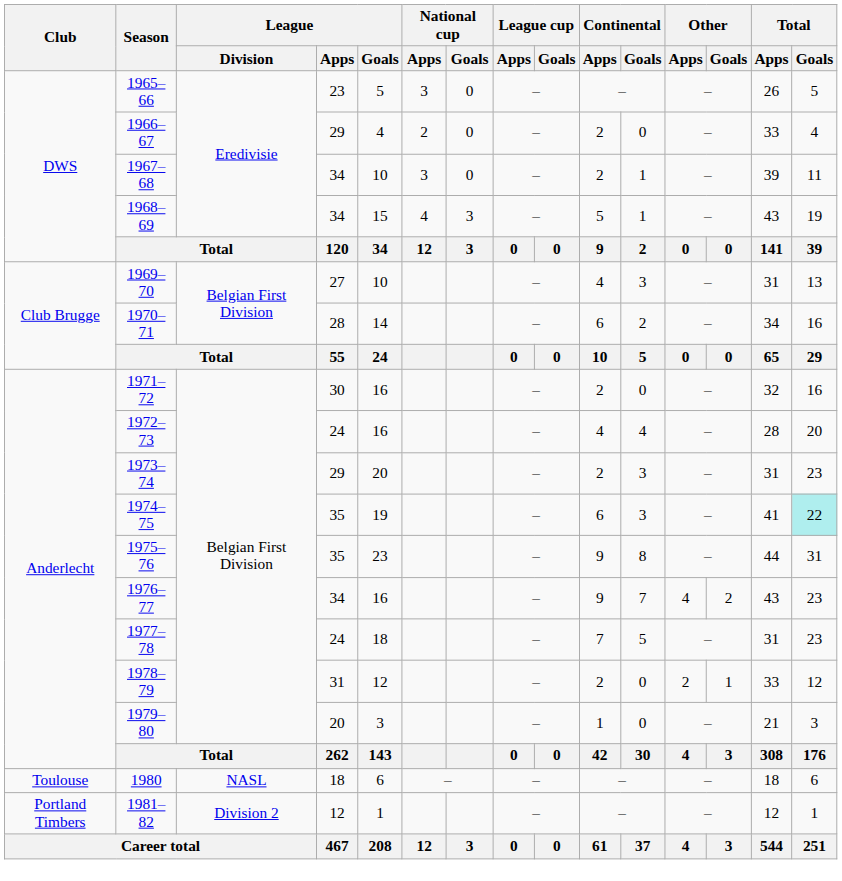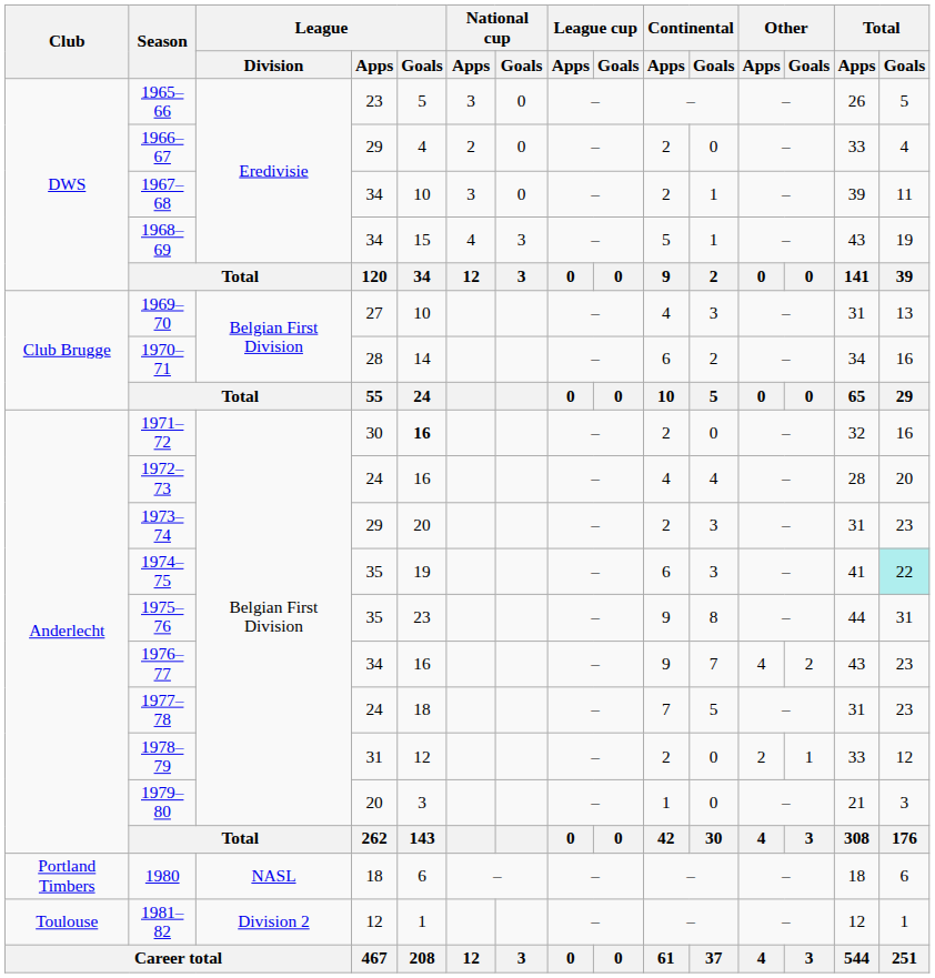 <table class="wikitable" style="text-align:center">
 <tr>
 <th rowspan="2">Club</th>
 <th rowspan="2">Season</th>
 <th colspan="3">League</th>
 <th colspan="2">National cup</th>
 <th colspan="2">League cup</th>
 <th colspan="2">Continental</th>
 <th colspan="2">Other</th>
 <th colspan="2">Total</th>
 </tr>
 <tr>
 <th>Division</th>
 <th>Apps</th>
 <th>Goals</th>
 <th>Apps</th>
 <th>Goals</th>
 <th>Apps</th>
 <th>Goals</th>
 <th>Apps</th>
 <th>Goals</th>
 <th>Apps</th>
 <th>Goals</th>
 <th>Apps</th>
 <th>Goals</th>
 </tr>
 <tr>
 <td rowspan="5"><a href='#'>DWS</a></td>
 <td><a href='#'>1965–66</a></td>
 <td rowspan="4"><a href='#'>Eredivisie</a></td>
 <td>23</td>
 <td>5</td>
 <td>3</td>
 <td>0</td>
 <td colspan="2">–</td>
 <td colspan="2">–</td>
 <td colspan="2">–</td>
 <td>26</td>
 <td>5</td>
 </tr>
 <tr>
 <td><a href='#'>1966–67</a></td>
 <td>29</td>
 <td>4</td>
 <td>2</td>
 <td>0</td>
 <td colspan="2">–</td>
 <td>2</td>
 <td>0</td>
 <td colspan="2">–</td>
 <td>33</td>
 <td>4</td>
 </tr>
 <tr>
 <td><a href='#'>1967–68</a></td>
 <td>34</td>
 <td>10</td>
 <td>3</td>
 <td>0</td>
 <td colspan="2">–</td>
 <td>2</td>
 <td>1</td>
 <td colspan="2">–</td>
 <td>39</td>
 <td>11</td>
 </tr>
 <tr>
 <td><a href='#'>1968–69</a></td>
 <td>34</td>
 <td>15</td>
 <td>4</td>
 <td>3</td>
 <td colspan="2">–</td>
 <td>5</td>
 <td>1</td>
 <td colspan="2">–</td>
 <td>43</td>
 <td>19</td>
 </tr>
 <tr>
 <th colspan="2">Total</th>
 <th>120</th>
 <th>34</th>
 <th>12</th>
 <th>3</th>
 <th>0</th>
 <th>0</th>
 <th>9</th>
 <th>2</th>
 <th>0</th>
 <th>0</th>
 <th>141</th>
 <th>39</th>
 </tr>
 <tr>
 <td rowspan="3"><a href='#'>Club Brugge</a></td>
 <td><a href='#'>1969–70</a></td>
 <td rowspan="2"><a href='#'>Belgian First Division</a></td>
 <td>27</td>
 <td>10</td>
 <td></td>
 <td></td>
 <td colspan="2">–</td>
 <td>4</td>
 <td>3</td>
 <td colspan="2">–</td>
 <td>31</td>
 <td>13</td>
 </tr>
 <tr>
 <td><a href='#'>1970–71</a></td>
 <td>28</td>
 <td>14</td>
 <td></td>
 <td></td>
 <td colspan="2">–</td>
 <td>6</td>
 <td>2</td>
 <td colspan="2">–</td>
 <td>34</td>
 <td>16</td>
 </tr>
 <tr>
 <th colspan="2">Total</th>
 <th>55</th>
 <th>24</th>
 <th></th>
 <th></th>
 <th>0</th>
 <th>0</th>
 <th>10</th>
 <th>5</th>
 <th>0</th>
 <th>0</th>
 <th>65</th>
 <th>29</th>
 </tr>
 <tr>
 <td rowspan="10"><a href='#'>Anderlecht</a></td>
 <td><a href='#'>1971–72</a></td>
 <td rowspan="9">Belgian First Division</td>
 <td>30</td>
-<td>16</td>
+<td><strong>16</strong></td>
 <td></td>
 <td></td>
 <td colspan="2">–</td>
 <td>2</td>
 <td>0</td>
 <td colspan="2">–</td>
 <td>32</td>
 <td>16</td>
 </tr>
 <tr>
 <td><a href='#'>1972–73</a></td>
 <td>24</td>
 <td>16</td>
 <td></td>
 <td></td>
 <td colspan="2">–</td>
 <td>4</td>
 <td>4</td>
 <td colspan="2">–</td>
 <td>28</td>
 <td>20</td>
 </tr>
 <tr>
 <td><a href='#'>1973–74</a></td>
 <td>29</td>
 <td>20</td>
 <td></td>
 <td></td>
 <td colspan="2">–</td>
 <td>2</td>
 <td>3</td>
 <td colspan="2">–</td>
 <td>31</td>
 <td>23</td>
 </tr>
 <tr>
 <td><a href='#'>1974–75</a></td>
 <td>35</td>
 <td>19</td>
 <td></td>
 <td></td>
 <td colspan="2">–</td>
 <td>6</td>
 <td>3</td>
 <td colspan="2">–</td>
 <td>41</td>
 <td style="background: paleturquoise;">22</td>
 </tr>
 <tr>
 <td><a href='#'>1975–76</a></td>
 <td>35</td>
 <td>23</td>
 <td></td>
 <td></td>
 <td colspan="2">–</td>
 <td>9</td>
 <td>8</td>
 <td colspan="2">–</td>
 <td>44</td>
 <td>31</td>
 </tr>
 <tr>
 <td><a href='#'>1976–77</a></td>
 <td>34</td>
 <td>16</td>
 <td></td>
 <td></td>
 <td colspan="2">–</td>
 <td>9</td>
 <td>7</td>
 <td>4</td>
 <td>2</td>
 <td>43</td>
 <td>23</td>
 </tr>
 <tr>
 <td><a href='#'>1977–78</a></td>
 <td>24</td>
 <td>18</td>
 <td></td>
 <td></td>
 <td colspan="2">–</td>
 <td>7</td>
 <td>5</td>
 <td colspan="2">–</td>
 <td>31</td>
 <td>23</td>
 </tr>
 <tr>
 <td><a href='#'>1978–79</a></td>
 <td>31</td>
 <td>12</td>
 <td></td>
 <td></td>
 <td colspan="2">–</td>
 <td>2</td>
 <td>0</td>
 <td>2</td>
 <td>1</td>
 <td>33</td>
 <td>12</td>
 </tr>
 <tr>
 <td><a href='#'>1979–80</a></td>
 <td>20</td>
 <td>3</td>
 <td></td>
 <td></td>
 <td colspan="2">–</td>
 <td>1</td>
 <td>0</td>
 <td colspan="2">–</td>
 <td>21</td>
 <td>3</td>
 </tr>
 <tr>
 <th colspan="2">Total</th>
 <th>262</th>
 <th>143</th>
 <th></th>
 <th></th>
 <th>0</th>
 <th>0</th>
 <th>42</th>
 <th>30</th>
 <th>4</th>
 <th>3</th>
 <th>308</th>
 <th>176</th>
 </tr>
 <tr>
-<td><a href='#'>Toulouse</a></td>
+<td><a href='#'>Portland Timbers</a></td>
 <td><a href='#'>1980</a></td>
 <td><a href='#'>NASL</a></td>
 <td>18</td>
 <td>6</td>
 <td colspan="2">–</td>
 <td colspan="2">–</td>
 <td colspan="2">–</td>
 <td colspan="2">–</td>
 <td>18</td>
 <td>6</td>
 </tr>
 <tr>
-<td><a href='#'>Portland Timbers</a></td>
+<td><a href='#'>Toulouse</a></td>
 <td><a href='#'>1981–82</a></td>
 <td><a href='#'>Division 2</a></td>
 <td>12</td>
 <td>1</td>
 <td></td>
 <td></td>
 <td colspan="2">–</td>
 <td colspan="2">–</td>
 <td colspan="2">–</td>
 <td>12</td>
 <td>1</td>
 </tr>
 <tr>
 <th colspan="3">Career total</th>
 <th>467</th>
 <th>208</th>
 <th>12</th>
 <th>3</th>
 <th>0</th>
 <th>0</th>
 <th>61</th>
 <th>37</th>
 <th>4</th>
 <th>3</th>
 <th>544</th>
 <th>251</th>
 </tr>
 </table>
